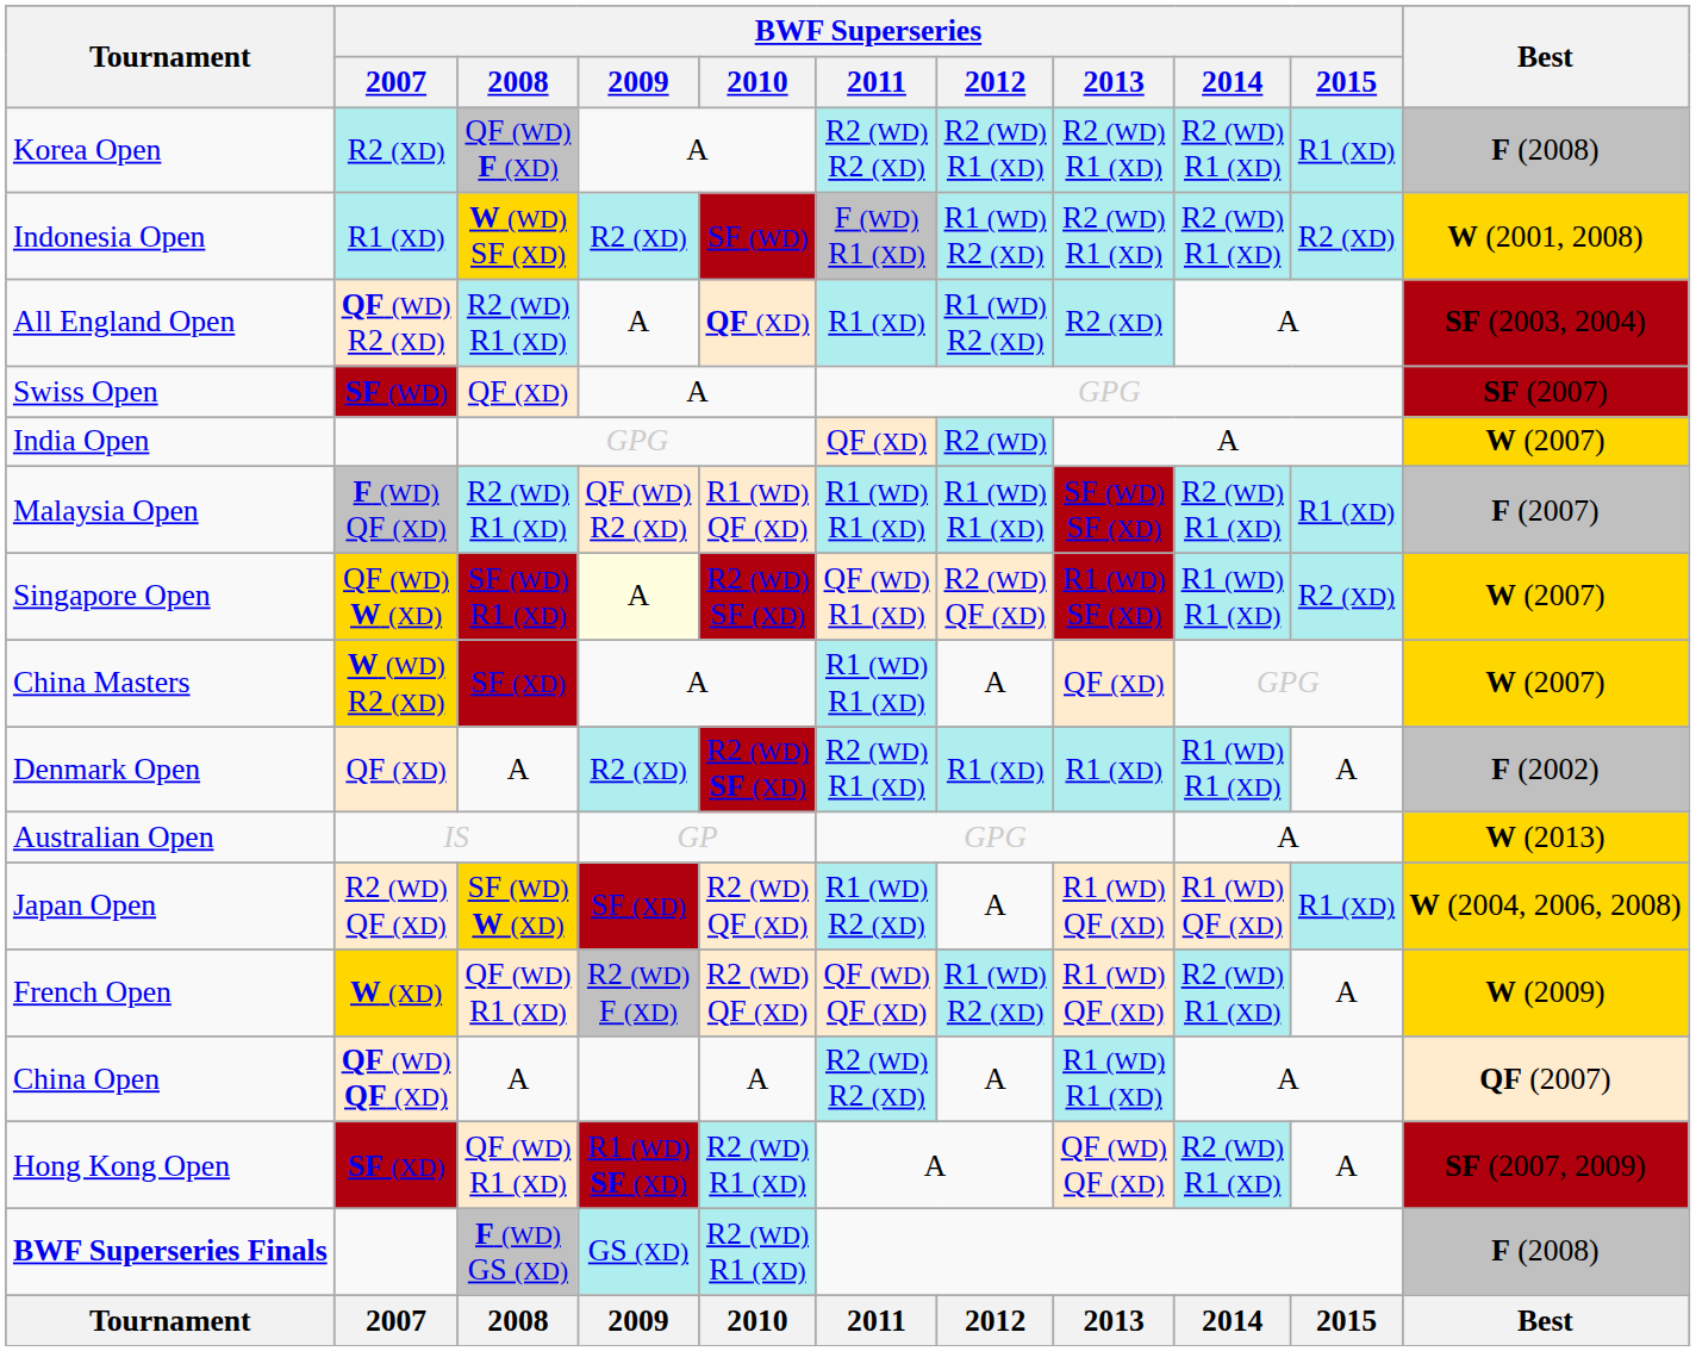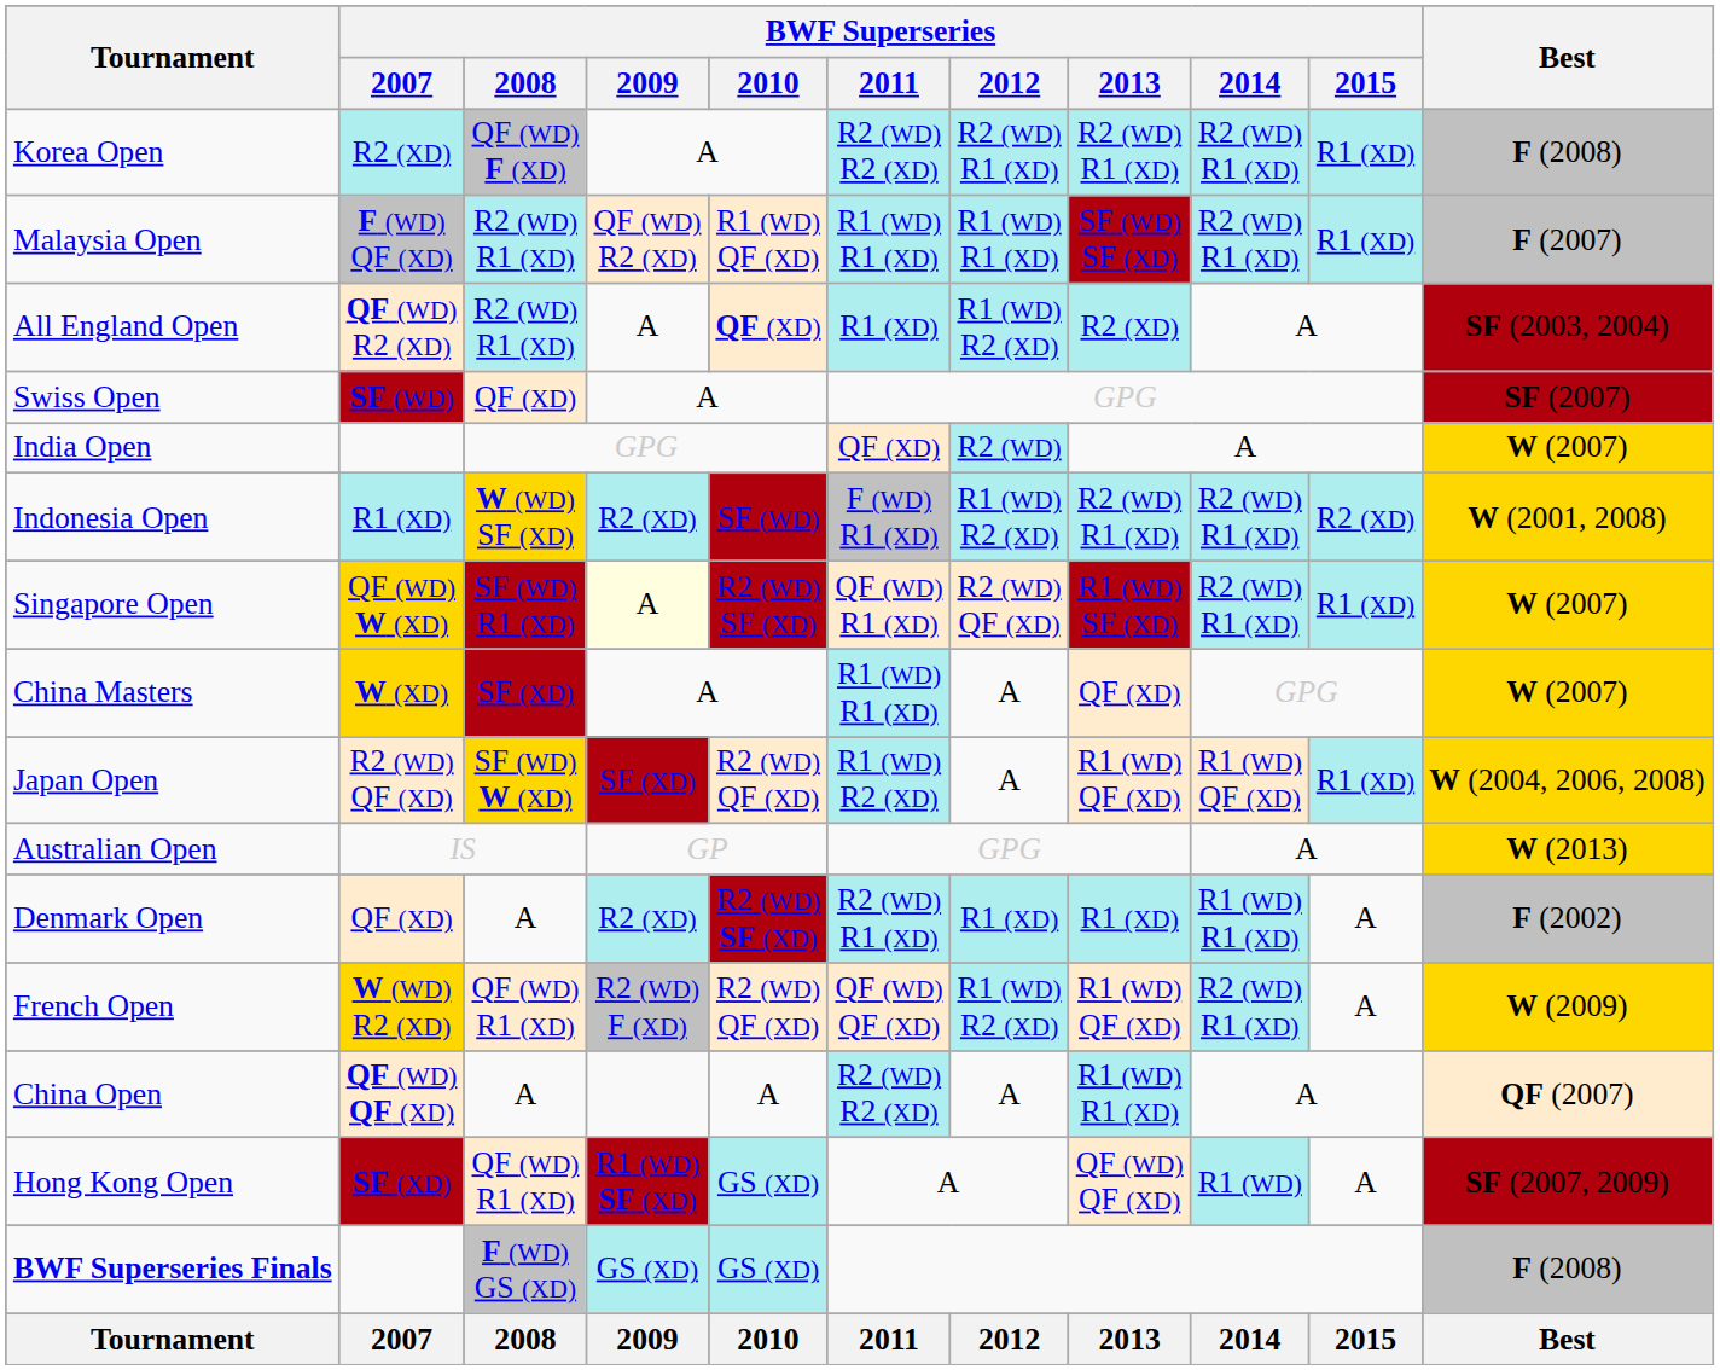 <table class="wikitable" style="font-size: 90%; text-align:center">
 <tr>
 <th rowspan="2">Tournament</th>
 <th colspan="9"><strong><a href='#'>BWF Superseries</a></strong></th>
 <th rowspan="2">Best</th>
 </tr>
 <tr>
 <th><a href='#'>2007</a></th>
 <th><a href='#'>2008</a></th>
 <th><a href='#'>2009</a></th>
 <th><a href='#'>2010</a></th>
 <th><a href='#'>2011</a></th>
 <th><a href='#'>2012</a></th>
 <th><a href='#'>2013</a></th>
 <th><a href='#'>2014</a></th>
 <th><a href='#'>2015</a></th>
 </tr>
 <tr>
 <td align=left><a href='#'>Korea Open</a></td>
 <td bgcolor=afeeee><a href='#'>R2 <small>(XD)</small></a></td>
 <td bgcolor=Silver><a href='#'>QF <small>(WD)</small></a><br> <a href='#'><strong>F</strong> <small>(XD)</small></a></td>
 <td colspan="2">A</td>
 <td bgcolor=afeeee><a href='#'>R2 <small>(WD)</small></a><br> <a href='#'>R2 <small>(XD)</small></a></td>
 <td bgcolor=afeeee><a href='#'>R2 <small>(WD)</small></a><br> <a href='#'>R1 <small>(XD)</small></a></td>
 <td bgcolor=afeeee><a href='#'>R2 <small>(WD)</small></a><br> <a href='#'>R1 <small>(XD)</small></a></td>
 <td bgcolor=afeeee><a href='#'>R2 <small>(WD)</small></a><br> <a href='#'>R1 <small>(XD)</small></a></td>
 <td bgcolor=afeeee><a href='#'>R1 <small>(XD)</small></a></td>
 <td bgcolor=Silver><strong>F</strong> (2008)</td>
 </tr>
 <tr>
-<td align=left><a href='#'>Indonesia Open</a></td>
+<td align=left><a href='#'>Malaysia Open</a></td>
+<td bgcolor=Silver><a href='#'><strong>F</strong> <small>(WD)</small></a><br> <a href='#'>QF <small>(XD)</small></a></td>
+<td bgcolor=afeeee><a href='#'>R2 <small>(WD)</small></a><br> <a href='#'>R1 <small>(XD)</small></a></td>
+<td bgcolor=ffebcd><a href='#'>QF <small>(WD)</small></a><br> <a href='#'>R2 <small>(XD)</small></a></td>
+<td bgcolor=ffebcd><a href='#'>R1 <small>(WD)</small></a><br> <a href='#'>QF <small>(XD)</small></a></td>
+<td bgcolor=afeeee><a href='#'>R1 <small>(WD)</small></a><br> <a href='#'>R1 <small>(XD)</small></a></td>
+<td bgcolor=afeeee><a href='#'>R1 <small>(WD)</small></a><br> <a href='#'>R1 <small>(XD)</small></a></td>
+<td bgcolor=Bronze><a href='#'>SF <small>(WD)</small></a><br> <a href='#'>SF <small>(XD)</small></a></td>
+<td bgcolor=afeeee><a href='#'>R2 <small>(WD)</small></a><br> <a href='#'>R1 <small>(XD)</small></a></td>
 <td bgcolor=afeeee><a href='#'>R1 <small>(XD)</small></a></td>
-<td bgcolor=Gold><a href='#'><strong>W</strong> <small>(WD)</small></a><br> <a href='#'>SF <small>(XD)</small></a></td>
-<td bgcolor=afeeee><a href='#'>R2 <small>(XD)</small></a></td>
-<td bgcolor=Bronze><a href='#'>SF <small>(WD)</small></a></td>
-<td bgcolor=Silver><a href='#'>F <small>(WD)</small></a><br> <a href='#'>R1 <small>(XD)</small></a></td>
-<td bgcolor=afeeee><a href='#'>R1 <small>(WD)</small></a><br> <a href='#'>R2 <small>(XD)</small></a></td>
-<td bgcolor=afeeee><a href='#'>R2 <small>(WD)</small></a><br> <a href='#'>R1 <small>(XD)</small></a></td>
-<td bgcolor=afeeee><a href='#'>R2 <small>(WD)</small></a><br> <a href='#'>R1 <small>(XD)</small></a></td>
-<td bgcolor=afeeee><a href='#'>R2 <small>(XD)</small></a></td>
-<td bgcolor=Gold><strong>W</strong> (2001, 2008)</td>
+<td bgcolor=Silver><strong>F</strong> (2007)</td>
 </tr>
 <tr>
 <td align=left><a href='#'>All England Open</a></td>
 <td bgcolor=ffebcd><a href='#'><strong>QF</strong> <small>(WD)</small></a><br> <a href='#'>R2 <small>(XD)</small></a></td>
 <td bgcolor=afeeee><a href='#'>R2 <small>(WD)</small></a><br> <a href='#'>R1 <small>(XD)</small></a></td>
 <td>A</td>
 <td bgcolor=ffebcd><a href='#'><strong>QF</strong> <small>(XD)</small></a></td>
 <td bgcolor=afeeee><a href='#'>R1 <small>(XD)</small></a></td>
 <td bgcolor=afeeee><a href='#'>R1 <small>(WD)</small></a><br> <a href='#'>R2 <small>(XD)</small></a></td>
 <td bgcolor=afeeee><a href='#'>R2 <small>(XD)</small></a></td>
 <td colspan="2">A</td>
 <td bgcolor=Bronze><strong>SF</strong> (2003, 2004)</td>
 </tr>
 <tr>
 <td align=left><a href='#'>Swiss Open</a></td>
 <td bgcolor=Bronze><a href='#'><strong>SF</strong> <small>(WD)</small></a></td>
 <td bgcolor=ffebcd><a href='#'>QF <small>(XD)</small></a></td>
 <td colspan="2">A</td>
 <td colspan="5" style=color:#ccc><em>GPG</em></td>
 <td bgcolor=Bronze><strong>SF</strong> (2007)</td>
 </tr>
 <tr>
 <td align=left><a href='#'>India Open</a></td>
 <td></td>
 <td colspan="3" style=color:#ccc><em>GPG</em></td>
 <td bgcolor=ffebcd><a href='#'>QF <small>(XD)</small></a></td>
 <td bgcolor=afeeee><a href='#'>R2 <small>(WD)</small></a></td>
 <td colspan="3">A</td>
 <td bgcolor=Gold><strong>W</strong> (2007)</td>
 </tr>
 <tr>
-<td align=left><a href='#'>Malaysia Open</a></td>
-<td bgcolor=Silver><a href='#'><strong>F</strong> <small>(WD)</small></a><br> <a href='#'>QF <small>(XD)</small></a></td>
+<td align=left><a href='#'>Indonesia Open</a></td>
+<td bgcolor=afeeee><a href='#'>R1 <small>(XD)</small></a></td>
+<td bgcolor=Gold><a href='#'><strong>W</strong> <small>(WD)</small></a><br> <a href='#'>SF <small>(XD)</small></a></td>
+<td bgcolor=afeeee><a href='#'>R2 <small>(XD)</small></a></td>
+<td bgcolor=Bronze><a href='#'>SF <small>(WD)</small></a></td>
+<td bgcolor=Silver><a href='#'>F <small>(WD)</small></a><br> <a href='#'>R1 <small>(XD)</small></a></td>
+<td bgcolor=afeeee><a href='#'>R1 <small>(WD)</small></a><br> <a href='#'>R2 <small>(XD)</small></a></td>
 <td bgcolor=afeeee><a href='#'>R2 <small>(WD)</small></a><br> <a href='#'>R1 <small>(XD)</small></a></td>
-<td bgcolor=ffebcd><a href='#'>QF <small>(WD)</small></a><br> <a href='#'>R2 <small>(XD)</small></a></td>
-<td bgcolor=ffebcd><a href='#'>R1 <small>(WD)</small></a><br> <a href='#'>QF <small>(XD)</small></a></td>
-<td bgcolor=afeeee><a href='#'>R1 <small>(WD)</small></a><br> <a href='#'>R1 <small>(XD)</small></a></td>
-<td bgcolor=afeeee><a href='#'>R1 <small>(WD)</small></a><br> <a href='#'>R1 <small>(XD)</small></a></td>
-<td bgcolor=Bronze><a href='#'>SF <small>(WD)</small></a><br> <a href='#'>SF <small>(XD)</small></a></td>
 <td bgcolor=afeeee><a href='#'>R2 <small>(WD)</small></a><br> <a href='#'>R1 <small>(XD)</small></a></td>
-<td bgcolor=afeeee><a href='#'>R1 <small>(XD)</small></a></td>
-<td bgcolor=Silver><strong>F</strong> (2007)</td>
+<td bgcolor=afeeee><a href='#'>R2 <small>(XD)</small></a></td>
+<td bgcolor=Gold><strong>W</strong> (2001, 2008)</td>
 </tr>
 <tr>
 <td align=left><a href='#'>Singapore Open</a></td>
 <td bgcolor=Gold><a href='#'>QF <small>(WD)</small></a><br> <a href='#'><strong>W</strong> <small>(XD)</small></a></td>
 <td bgcolor=Bronze><a href='#'>SF <small>(WD)</small></a><br> <a href='#'>R1 <small>(XD)</small></a></td>
 <td style="background: lightyellow;">A</td>
 <td bgcolor=Bronze><a href='#'>R2 <small>(WD)</small></a><br> <a href='#'>SF <small>(XD)</small></a></td>
 <td bgcolor=ffebcd><a href='#'>QF <small>(WD)</small></a><br> <a href='#'>R1 <small>(XD)</small></a></td>
 <td bgcolor=ffebcd><a href='#'>R2 <small>(WD)</small></a><br> <a href='#'>QF <small>(XD)</small></a></td>
 <td bgcolor=Bronze><a href='#'>R1 <small>(WD)</small></a><br> <a href='#'>SF <small>(XD)</small></a></td>
-<td bgcolor=afeeee><a href='#'>R1 <small>(WD)</small></a><br> <a href='#'>R1 <small>(XD)</small></a></td>
-<td bgcolor=afeeee><a href='#'>R2 <small>(XD)</small></a></td>
+<td bgcolor=afeeee><a href='#'>R2 <small>(WD)</small></a><br> <a href='#'>R1 <small>(XD)</small></a></td>
+<td bgcolor=afeeee><a href='#'>R1 <small>(XD)</small></a></td>
 <td bgcolor=Gold><strong>W</strong> (2007)</td>
 </tr>
 <tr>
 <td align=left><a href='#'>China Masters</a></td>
-<td bgcolor=Gold><a href='#'><strong>W</strong> <small>(WD)</small></a><br> <a href='#'>R2 <small>(XD)</small></a></td>
+<td bgcolor=Gold><a href='#'><strong>W</strong> <small>(XD)</small></a></td>
 <td bgcolor=Bronze><a href='#'>SF <small>(XD)</small></a></td>
 <td colspan="2">A</td>
 <td bgcolor=afeeee><a href='#'>R1 <small>(WD)</small></a><br> <a href='#'>R1 <small>(XD)</small></a></td>
 <td>A</td>
 <td bgcolor=ffebcd><a href='#'>QF <small>(XD)</small></a></td>
 <td colspan="2" style=color:#ccc><em>GPG</em></td>
 <td bgcolor=Gold><strong>W</strong> (2007)</td>
+</tr>
+<tr>
+<td align=left><a href='#'>Japan Open</a></td>
+<td bgcolor=ffebcd><a href='#'>R2 <small>(WD)</small></a><br> <a href='#'>QF <small>(XD)</small></a></td>
+<td bgcolor=Gold><a href='#'>SF <small>(WD)</small></a><br> <a href='#'><strong>W</strong> <small>(XD)</small></a></td>
+<td bgcolor=Bronze><a href='#'>SF <small>(XD)</small></a></td>
+<td bgcolor=ffebcd><a href='#'>R2 <small>(WD)</small></a><br> <a href='#'>QF <small>(XD)</small></a></td>
+<td bgcolor=afeeee><a href='#'>R1 <small>(WD)</small></a><br> <a href='#'>R2 <small>(XD)</small></a></td>
+<td>A</td>
+<td bgcolor=ffebcd><a href='#'>R1 <small>(WD)</small></a><br> <a href='#'>QF <small>(XD)</small></a></td>
+<td bgcolor=ffebcd><a href='#'>R1 <small>(WD)</small></a><br> <a href='#'>QF <small>(XD)</small></a></td>
+<td bgcolor=afeeee><a href='#'>R1 <small>(XD)</small></a></td>
+<td bgcolor=Gold><strong>W</strong> (2004, 2006, 2008)</td>
+</tr>
+<tr>
+<td align=left><a href='#'>Australian Open</a></td>
+<td colspan="2" style=color:#ccc><em>IS</em></td>
+<td colspan="2" style=color:#ccc><em>GP</em></td>
+<td colspan="3" style=color:#ccc><em>GPG</em></td>
+<td colspan="2">A</td>
+<td bgcolor=Gold><strong>W</strong> (2013)</td>
 </tr>
 <tr>
 <td align=left><a href='#'>Denmark Open</a></td>
 <td bgcolor=ffebcd><a href='#'>QF <small>(XD)</small></a></td>
 <td>A</td>
 <td bgcolor=afeeee><a href='#'>R2 <small>(XD)</small></a></td>
 <td bgcolor=Bronze><a href='#'>R2 <small>(WD)</small></a><br> <a href='#'><strong>SF</strong> <small>(XD)</small></a></td>
 <td bgcolor=afeeee><a href='#'>R2 <small>(WD)</small></a><br> <a href='#'>R1 <small>(XD)</small></a></td>
 <td bgcolor=afeeee><a href='#'>R1 <small>(XD)</small></a></td>
 <td bgcolor=afeeee><a href='#'>R1 <small>(XD)</small></a></td>
 <td bgcolor=afeeee><a href='#'>R1 <small>(WD)</small></a><br> <a href='#'>R1 <small>(XD)</small></a></td>
 <td>A</td>
 <td bgcolor=Silver><strong>F</strong> (2002)</td>
 </tr>
 <tr>
-<td align=left><a href='#'>Australian Open</a></td>
-<td colspan="2" style=color:#ccc><em>IS</em></td>
-<td colspan="2" style=color:#ccc><em>GP</em></td>
-<td colspan="3" style=color:#ccc><em>GPG</em></td>
-<td colspan="2">A</td>
-<td bgcolor=Gold><strong>W</strong> (2013)</td>
-</tr>
-<tr>
-<td align=left><a href='#'>Japan Open</a></td>
-<td bgcolor=ffebcd><a href='#'>R2 <small>(WD)</small></a><br> <a href='#'>QF <small>(XD)</small></a></td>
-<td bgcolor=Gold><a href='#'>SF <small>(WD)</small></a><br> <a href='#'><strong>W</strong> <small>(XD)</small></a></td>
-<td bgcolor=Bronze><a href='#'>SF <small>(XD)</small></a></td>
-<td bgcolor=ffebcd><a href='#'>R2 <small>(WD)</small></a><br> <a href='#'>QF <small>(XD)</small></a></td>
-<td bgcolor=afeeee><a href='#'>R1 <small>(WD)</small></a><br> <a href='#'>R2 <small>(XD)</small></a></td>
-<td>A</td>
-<td bgcolor=ffebcd><a href='#'>R1 <small>(WD)</small></a><br> <a href='#'>QF <small>(XD)</small></a></td>
-<td bgcolor=ffebcd><a href='#'>R1 <small>(WD)</small></a><br> <a href='#'>QF <small>(XD)</small></a></td>
-<td bgcolor=afeeee><a href='#'>R1 <small>(XD)</small></a></td>
-<td bgcolor=Gold><strong>W</strong> (2004, 2006, 2008)</td>
-</tr>
-<tr>
 <td align=left><a href='#'>French Open</a></td>
-<td bgcolor=Gold><a href='#'><strong>W</strong> <small>(XD)</small></a></td>
+<td bgcolor=Gold><a href='#'><strong>W</strong> <small>(WD)</small></a><br> <a href='#'>R2 <small>(XD)</small></a></td>
 <td bgcolor=ffebcd><a href='#'>QF <small>(WD)</small></a><br> <a href='#'>R1 <small>(XD)</small></a></td>
 <td bgcolor=Silver><a href='#'>R2 <small>(WD)</small></a><br> <a href='#'>F <small>(XD)</small></a></td>
 <td bgcolor=ffebcd><a href='#'>R2 <small>(WD)</small></a><br> <a href='#'>QF <small>(XD)</small></a></td>
 <td bgcolor=ffebcd><a href='#'>QF <small>(WD)</small></a><br> <a href='#'>QF <small>(XD)</small></a></td>
 <td bgcolor=afeeee><a href='#'>R1 <small>(WD)</small></a><br> <a href='#'>R2 <small>(XD)</small></a></td>
 <td bgcolor=ffebcd><a href='#'>R1 <small>(WD)</small></a><br> <a href='#'>QF <small>(XD)</small></a></td>
 <td bgcolor=afeeee><a href='#'>R2 <small>(WD)</small></a><br> <a href='#'>R1 <small>(XD)</small></a></td>
 <td>A</td>
 <td bgcolor=Gold><strong>W</strong> (2009)</td>
 </tr>
 <tr>
 <td align=left><a href='#'>China Open</a></td>
 <td bgcolor=ffebcd><a href='#'><strong>QF</strong> <small>(WD)</small></a><br> <a href='#'><strong>QF</strong> <small>(XD)</small></a></td>
 <td>A</td>
 <td></td>
 <td>A</td>
 <td bgcolor=afeeee><a href='#'>R2 <small>(WD)</small></a><br> <a href='#'>R2 <small>(XD)</small></a></td>
 <td>A</td>
 <td bgcolor=afeeee><a href='#'>R1 <small>(WD)</small></a><br> <a href='#'>R1 <small>(XD)</small></a></td>
 <td colspan="2">A</td>
 <td bgcolor=ffebcd><strong>QF</strong> (2007)</td>
 </tr>
 <tr>
 <td align=left><a href='#'>Hong Kong Open</a></td>
 <td bgcolor=Bronze><a href='#'><strong>SF</strong> <small>(XD)</small></a></td>
 <td bgcolor=ffebcd><a href='#'>QF <small>(WD)</small></a><br> <a href='#'>R1 <small>(XD)</small></a></td>
 <td bgcolor=Bronze><a href='#'>R1 <small>(WD)</small></a><br> <a href='#'><strong>SF</strong> <small>(XD)</small></a></td>
-<td bgcolor=afeeee><a href='#'>R2 <small>(WD)</small></a><br> <a href='#'>R1 <small>(XD)</small></a></td>
+<td bgcolor=afeeee><a href='#'>GS <small>(XD)</small></a></td>
 <td colspan="2">A</td>
 <td bgcolor=ffebcd><a href='#'>QF <small>(WD)</small></a><br> <a href='#'>QF <small>(XD)</small></a></td>
-<td bgcolor=afeeee><a href='#'>R2 <small>(WD)</small></a><br> <a href='#'>R1 <small>(XD)</small></a></td>
+<td bgcolor=afeeee><a href='#'>R1 <small>(WD)</small></a></td>
 <td>A</td>
 <td bgcolor=Bronze><strong>SF</strong> (2007, 2009)</td>
 </tr>
 <tr>
 <td align=left><strong><a href='#'>BWF Superseries Finals</a></strong></td>
 <td></td>
 <td bgcolor=Silver><a href='#'><strong>F</strong> <small>(WD)</small></a><br> <a href='#'>GS <small>(XD)</small></a></td>
 <td bgcolor=afeeee><a href='#'>GS <small>(XD)</small></a></td>
-<td bgcolor=afeeee><a href='#'>R2 <small>(WD)</small></a><br> <a href='#'>R1 <small>(XD)</small></a></td>
+<td bgcolor=afeeee><a href='#'>GS <small>(XD)</small></a></td>
 <td colspan="5"></td>
 <td bgcolor=Silver><strong>F</strong> (2008)</td>
 </tr>
 <tr>
 <th>Tournament</th>
 <th>2007</th>
 <th>2008</th>
 <th>2009</th>
 <th>2010</th>
 <th>2011</th>
 <th>2012</th>
 <th>2013</th>
 <th>2014</th>
 <th>2015</th>
 <th>Best</th>
 </tr>
 </table>
